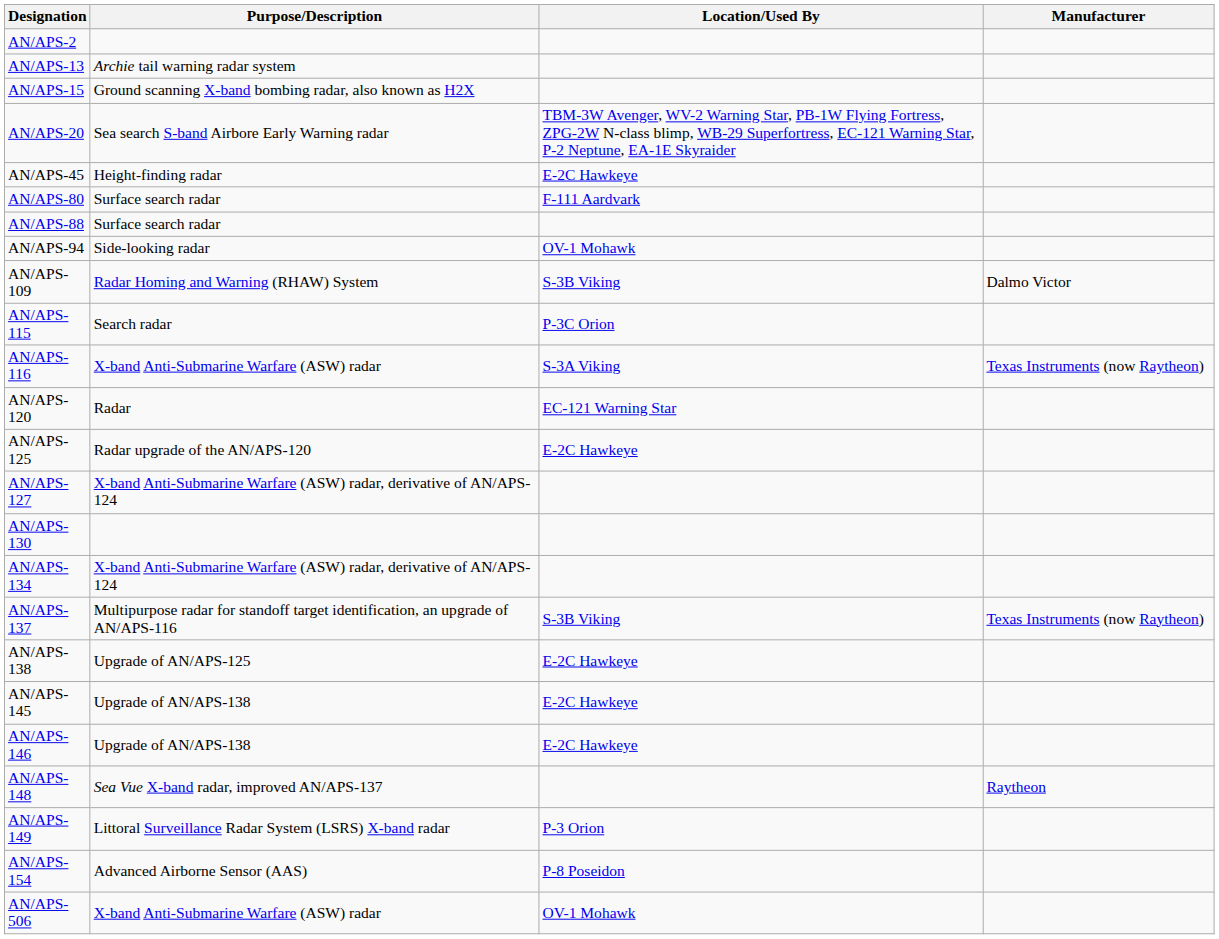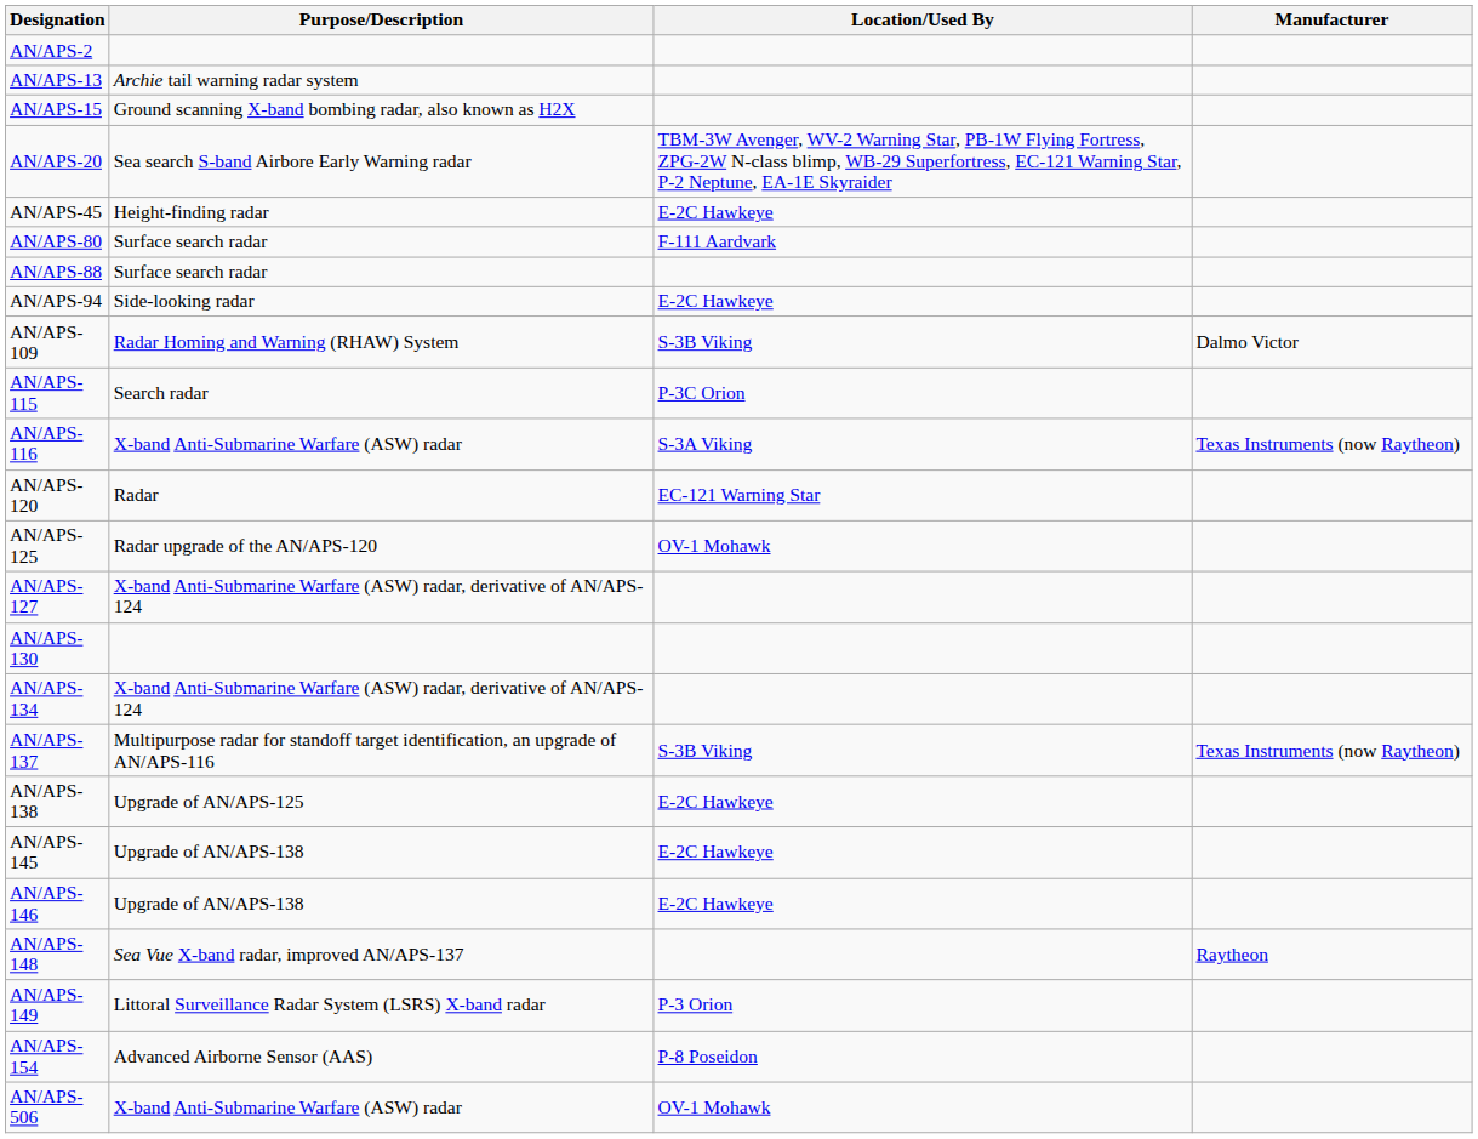 <table class="wikitable sortable">
 <tr>
 <th scope="col">Designation</th>
 <th scope="col" style="width: 500px;">Purpose/Description</th>
 <th scope="col" style="width: 500px;">Location/Used By</th>
 <th scope="col" style="width: 250px;">Manufacturer</th>
 </tr>
 <tr>
 <td><a href='#'>AN/APS-2</a></td>
 <td></td>
 <td></td>
 <td></td>
 </tr>
 <tr>
 <td><a href='#'>AN/APS-13</a></td>
 <td><em>Archie</em> tail warning radar system</td>
 <td></td>
 <td></td>
 </tr>
 <tr>
 <td><a href='#'>AN/APS-15</a></td>
 <td>Ground scanning <a href='#'>X-band</a> bombing radar, also known as <a href='#'>H2X</a></td>
 <td></td>
 <td></td>
 </tr>
 <tr>
 <td><a href='#'>AN/APS-20</a></td>
 <td>Sea search <a href='#'>S-band</a> Airbore Early Warning radar</td>
 <td><a href='#'>TBM-3W Avenger</a>, <a href='#'>WV-2 Warning Star</a>, <a href='#'>PB-1W Flying Fortress</a>, <a href='#'>ZPG-2W</a> N-class blimp, <a href='#'>WB-29 Superfortress</a>, <a href='#'>EC-121 Warning Star</a>, <a href='#'>P-2 Neptune</a>, <a href='#'>EA-1E Skyraider</a></td>
 <td></td>
 </tr>
 <tr>
 <td>AN/APS-45</td>
 <td>Height-finding radar</td>
 <td><a href='#'>E-2C Hawkeye</a></td>
 <td></td>
 </tr>
 <tr>
 <td><a href='#'>AN/APS-80</a></td>
 <td>Surface search radar</td>
 <td><a href='#'>F-111 Aardvark</a></td>
 <td></td>
 </tr>
 <tr>
 <td><a href='#'>AN/APS-88</a></td>
 <td>Surface search radar</td>
 <td></td>
 <td></td>
 </tr>
 <tr>
 <td>AN/APS-94</td>
 <td>Side-looking radar</td>
-<td><a href='#'>OV-1 Mohawk</a></td>
+<td><a href='#'>E-2C Hawkeye</a></td>
 <td></td>
 </tr>
 <tr>
 <td>AN/APS-109</td>
 <td><a href='#'>Radar Homing and Warning</a> (RHAW) System</td>
 <td><a href='#'>S-3B Viking</a></td>
 <td>Dalmo Victor</td>
 </tr>
 <tr>
 <td><a href='#'>AN/APS-115</a></td>
 <td>Search radar</td>
 <td><a href='#'>P-3C Orion</a></td>
 <td></td>
 </tr>
 <tr>
 <td><a href='#'>AN/APS-116</a></td>
 <td><a href='#'>X-band</a> <a href='#'>Anti-Submarine Warfare</a> (ASW) radar</td>
 <td><a href='#'>S-3A Viking</a></td>
 <td><a href='#'>Texas Instruments</a> (now <a href='#'>Raytheon</a>)</td>
 </tr>
 <tr>
 <td>AN/APS-120</td>
 <td>Radar</td>
 <td><a href='#'>EC-121 Warning Star</a></td>
 <td></td>
 </tr>
 <tr>
 <td>AN/APS-125</td>
 <td>Radar upgrade of the AN/APS-120</td>
-<td><a href='#'>E-2C Hawkeye</a></td>
+<td><a href='#'>OV-1 Mohawk</a></td>
 <td></td>
 </tr>
 <tr>
 <td><a href='#'>AN/APS-127</a></td>
 <td><a href='#'>X-band</a> <a href='#'>Anti-Submarine Warfare</a> (ASW) radar, derivative of AN/APS-124</td>
 <td></td>
 <td></td>
 </tr>
 <tr>
 <td><a href='#'>AN/APS-130</a></td>
 <td></td>
 <td></td>
 <td></td>
 </tr>
 <tr>
 <td><a href='#'>AN/APS-134</a></td>
 <td><a href='#'>X-band</a> <a href='#'>Anti-Submarine Warfare</a> (ASW) radar, derivative of AN/APS-124</td>
 <td></td>
 <td></td>
 </tr>
 <tr>
 <td><a href='#'>AN/APS-137</a></td>
 <td>Multipurpose radar for standoff target identification, an upgrade of AN/APS-116</td>
 <td><a href='#'>S-3B Viking</a></td>
 <td><a href='#'>Texas Instruments</a> (now <a href='#'>Raytheon</a>)</td>
 </tr>
 <tr>
 <td>AN/APS-138</td>
 <td>Upgrade of AN/APS-125</td>
 <td><a href='#'>E-2C Hawkeye</a></td>
 <td></td>
 </tr>
 <tr>
 <td>AN/APS-145</td>
 <td>Upgrade of AN/APS-138</td>
 <td><a href='#'>E-2C Hawkeye</a></td>
 <td></td>
 </tr>
 <tr>
 <td><a href='#'>AN/APS-146</a></td>
 <td>Upgrade of AN/APS-138</td>
 <td><a href='#'>E-2C Hawkeye</a></td>
 <td></td>
 </tr>
 <tr>
 <td><a href='#'>AN/APS-148</a></td>
 <td><em>Sea Vue</em> <a href='#'>X-band</a> radar, improved AN/APS-137</td>
 <td></td>
 <td><a href='#'>Raytheon</a></td>
 </tr>
 <tr>
 <td><a href='#'>AN/APS-149</a></td>
 <td>Littoral <a href='#'>Surveillance</a> Radar System (LSRS) <a href='#'>X-band</a> radar</td>
 <td><a href='#'>P-3 Orion</a></td>
 <td></td>
 </tr>
 <tr>
 <td><a href='#'>AN/APS-154</a></td>
 <td>Advanced Airborne Sensor (AAS)</td>
 <td><a href='#'>P-8 Poseidon</a></td>
 <td></td>
 </tr>
 <tr>
 <td><a href='#'>AN/APS-506</a></td>
 <td><a href='#'>X-band</a> <a href='#'>Anti-Submarine Warfare</a> (ASW) radar</td>
 <td><a href='#'>OV-1 Mohawk</a></td>
 <td></td>
 </tr>
 </table>
